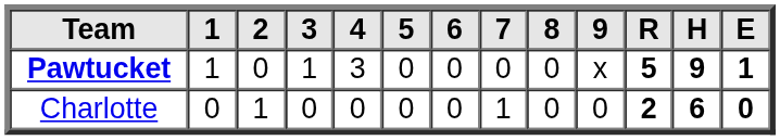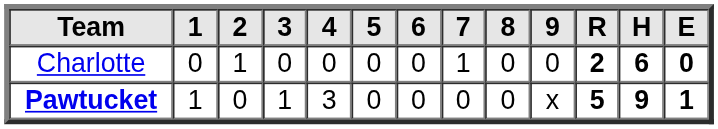 <table border=3 cellspacing=0 width=425 style="margin-left:3em;">
 <tr style="text-align:center; background-color:#e6e6e6;">
 <th align=center width=22%>Team</th>
 <th width=6%>1</th>
 <th width=6%>2</th>
 <th width=6%>3</th>
 <th width=6%>4</th>
 <th width=6%>5</th>
 <th width=6%>6</th>
 <th width=6%>7</th>
 <th width=6%>8</th>
 <th width=6%>9</th>
 <th width=6%>R</th>
 <th width=6%>H</th>
 <th width=6%>E</th>
 </tr>
 <tr style="text-align:center;">
+<td align=center><a href='#'>Charlotte</a></td>
+<td> 0 </td>
+<td> 1 </td>
+<td> 0 </td>
+<td> 0 </td>
+<td> 0 </td>
+<td> 0 </td>
+<td> 1 </td>
+<td> 0 </td>
+<td> 0 </td>
+<td><strong>2</strong></td>
+<td><strong>6</strong></td>
+<td><strong>0</strong></td>
+</tr>
+<tr style="text-align:center;">
 <td align=center><strong><a href='#'>Pawtucket</a></strong></td>
 <td> 1 </td>
 <td> 0 </td>
 <td> 1 </td>
 <td> 3 </td>
 <td> 0 </td>
 <td> 0 </td>
 <td> 0 </td>
 <td> 0 </td>
 <td> x </td>
 <td><strong>5</strong></td>
 <td><strong>9</strong></td>
 <td><strong>1</strong></td>
 </tr>
-<tr style="text-align:center;">
-<td align=center><a href='#'>Charlotte</a></td>
-<td> 0 </td>
-<td> 1 </td>
-<td> 0 </td>
-<td> 0 </td>
-<td> 0 </td>
-<td> 0 </td>
-<td> 1 </td>
-<td> 0 </td>
-<td> 0 </td>
-<td><strong>2</strong></td>
-<td><strong>6</strong></td>
-<td><strong>0</strong></td>
-</tr>
 </table>
